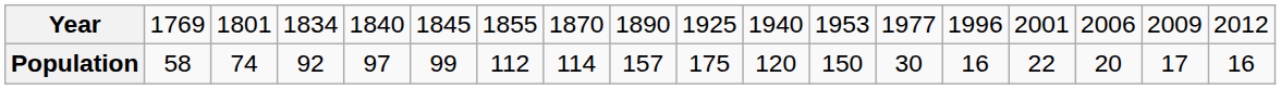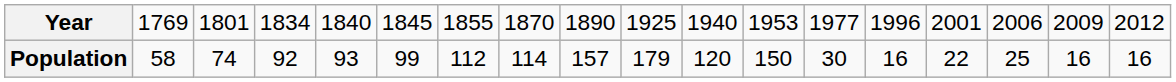 <table class="wikitable" style="text-align:center" cellpadding="3">
 <tr>
 <th>Year</th>
 <td>1769</td>
 <td>1801</td>
 <td>1834</td>
 <td>1840</td>
 <td>1845</td>
 <td>1855</td>
 <td>1870</td>
 <td>1890</td>
 <td>1925</td>
 <td>1940</td>
 <td>1953</td>
 <td>1977</td>
 <td>1996</td>
 <td>2001</td>
 <td>2006</td>
 <td>2009</td>
 <td>2012</td>
 </tr>
 <tr>
 <th>Population</th>
 <td>58</td>
 <td>74</td>
 <td>92</td>
-<td>97</td>
+<td>93</td>
 <td>99</td>
 <td>112</td>
 <td>114</td>
 <td>157</td>
-<td>175</td>
+<td>179</td>
 <td>120</td>
 <td>150</td>
 <td>30</td>
 <td>16</td>
 <td>22</td>
-<td>20</td>
-<td>17</td>
+<td>25</td>
+<td>16</td>
 <td>16</td>
 </tr>
 </table>
